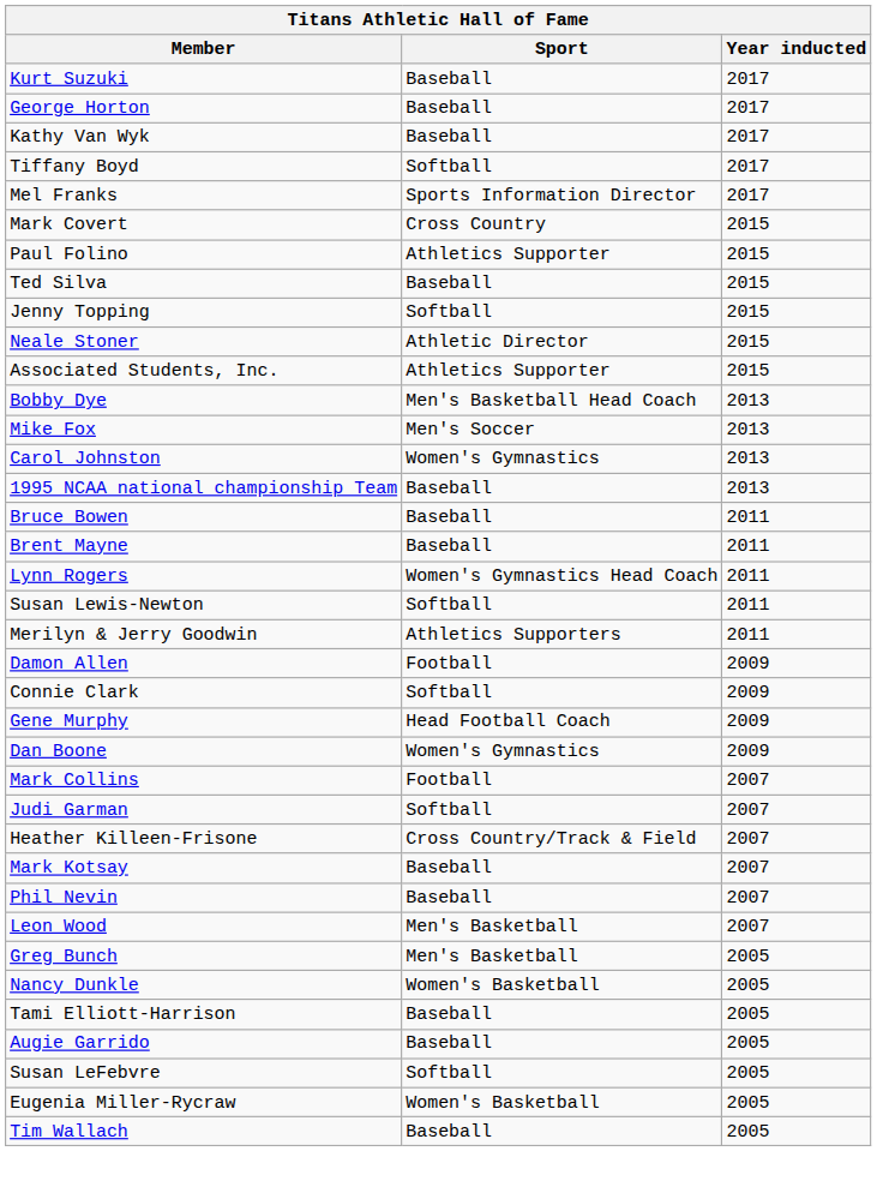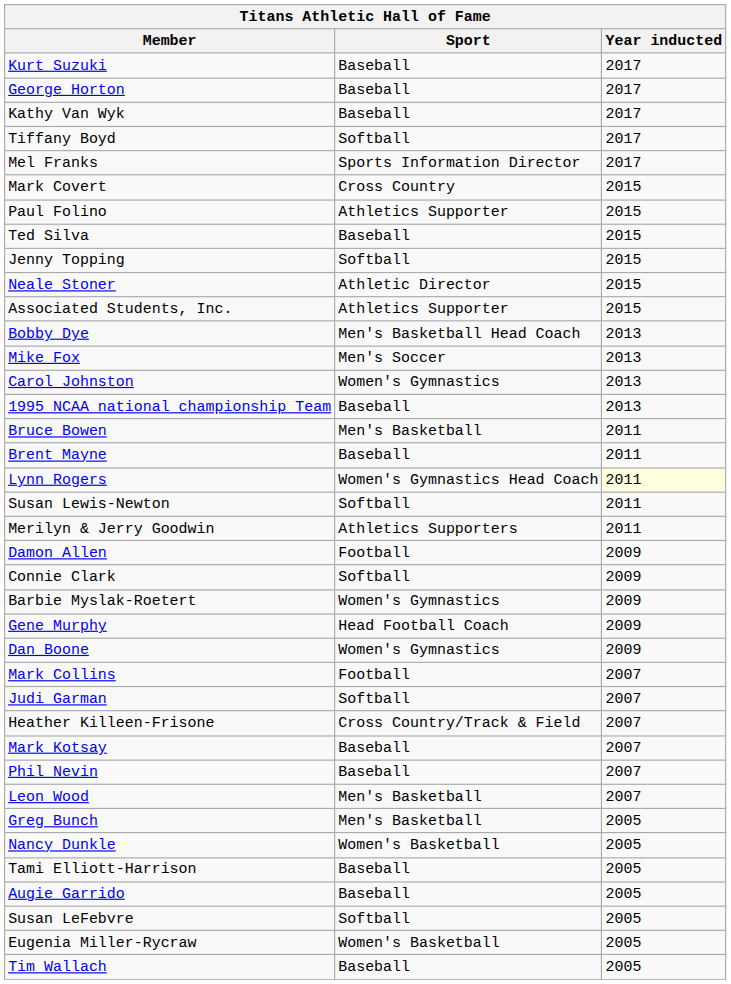 <table class="wikitable sortable">
 <tr>
 <th colspan=3>Titans Athletic Hall of Fame</th>
 </tr>
 <tr>
 <th>Member</th>
 <th>Sport</th>
 <th>Year inducted</th>
 </tr>
 <tr>
 <td><a href='#'>Kurt Suzuki</a></td>
 <td>Baseball</td>
 <td>2017</td>
 </tr>
 <tr>
 <td><a href='#'>George Horton</a></td>
 <td>Baseball</td>
 <td>2017</td>
 </tr>
 <tr>
 <td>Kathy Van Wyk</td>
 <td>Baseball</td>
 <td>2017</td>
 </tr>
 <tr>
 <td>Tiffany Boyd</td>
 <td>Softball</td>
 <td>2017</td>
 </tr>
 <tr>
 <td>Mel Franks</td>
 <td>Sports Information Director</td>
 <td>2017</td>
 </tr>
 <tr>
 <td>Mark Covert</td>
 <td>Cross Country</td>
 <td>2015</td>
 </tr>
 <tr>
 <td>Paul Folino</td>
 <td>Athletics Supporter</td>
 <td>2015</td>
 </tr>
 <tr>
 <td>Ted Silva</td>
 <td>Baseball</td>
 <td>2015</td>
 </tr>
 <tr>
 <td>Jenny Topping</td>
 <td>Softball</td>
 <td>2015</td>
 </tr>
 <tr>
 <td><a href='#'>Neale Stoner</a></td>
 <td>Athletic Director</td>
 <td>2015</td>
 </tr>
 <tr>
 <td>Associated Students, Inc.</td>
 <td>Athletics Supporter</td>
 <td>2015</td>
 </tr>
 <tr>
 <td><a href='#'>Bobby Dye</a></td>
 <td>Men's Basketball Head Coach</td>
 <td>2013</td>
 </tr>
 <tr>
 <td><a href='#'>Mike Fox</a></td>
 <td>Men's Soccer</td>
 <td>2013</td>
 </tr>
 <tr>
 <td><a href='#'>Carol Johnston</a></td>
 <td>Women's Gymnastics</td>
 <td>2013</td>
 </tr>
 <tr>
 <td><a href='#'>1995 NCAA national championship Team</a></td>
 <td>Baseball</td>
 <td>2013</td>
 </tr>
 <tr>
 <td><a href='#'>Bruce Bowen</a></td>
-<td>Baseball</td>
+<td>Men's Basketball</td>
 <td>2011</td>
 </tr>
 <tr>
 <td><a href='#'>Brent Mayne</a></td>
 <td>Baseball</td>
 <td>2011</td>
 </tr>
 <tr>
 <td><a href='#'>Lynn Rogers</a></td>
 <td>Women's Gymnastics Head Coach</td>
-<td>2011</td>
+<td style="background: lightyellow;">2011</td>
 </tr>
 <tr>
 <td>Susan Lewis-Newton</td>
 <td>Softball</td>
 <td>2011</td>
 </tr>
 <tr>
 <td>Merilyn & Jerry Goodwin</td>
 <td>Athletics Supporters</td>
 <td>2011</td>
 </tr>
 <tr>
 <td><a href='#'>Damon Allen</a></td>
 <td>Football</td>
 <td>2009</td>
 </tr>
 <tr>
 <td>Connie Clark</td>
 <td>Softball</td>
+<td>2009</td>
+</tr>
+<tr>
+<td>Barbie Myslak-Roetert</td>
+<td>Women's Gymnastics</td>
 <td>2009</td>
 </tr>
 <tr>
 <td><a href='#'>Gene Murphy</a></td>
 <td>Head Football Coach</td>
 <td>2009</td>
 </tr>
 <tr>
 <td><a href='#'>Dan Boone</a></td>
 <td>Women's Gymnastics</td>
 <td>2009</td>
 </tr>
 <tr>
 <td><a href='#'>Mark Collins</a></td>
 <td>Football</td>
 <td>2007</td>
 </tr>
 <tr>
 <td><a href='#'>Judi Garman</a></td>
 <td>Softball</td>
 <td>2007</td>
 </tr>
 <tr>
 <td>Heather Killeen-Frisone</td>
 <td>Cross Country/Track & Field</td>
 <td>2007</td>
 </tr>
 <tr>
 <td><a href='#'>Mark Kotsay</a></td>
 <td>Baseball</td>
 <td>2007</td>
 </tr>
 <tr>
 <td><a href='#'>Phil Nevin</a></td>
 <td>Baseball</td>
 <td>2007</td>
 </tr>
 <tr>
 <td><a href='#'>Leon Wood</a></td>
 <td>Men's Basketball</td>
 <td>2007</td>
 </tr>
 <tr>
 <td><a href='#'>Greg Bunch</a></td>
 <td>Men's Basketball</td>
 <td>2005</td>
 </tr>
 <tr>
 <td><a href='#'>Nancy Dunkle</a></td>
 <td>Women's Basketball</td>
 <td>2005</td>
 </tr>
 <tr>
 <td>Tami Elliott-Harrison</td>
 <td>Baseball</td>
 <td>2005</td>
 </tr>
 <tr>
 <td><a href='#'>Augie Garrido</a></td>
 <td>Baseball</td>
 <td>2005</td>
 </tr>
 <tr>
 <td>Susan LeFebvre</td>
 <td>Softball</td>
 <td>2005</td>
 </tr>
 <tr>
 <td>Eugenia Miller-Rycraw</td>
 <td>Women's Basketball</td>
 <td>2005</td>
 </tr>
 <tr>
 <td><a href='#'>Tim Wallach</a></td>
 <td>Baseball</td>
 <td>2005</td>
 </tr>
 </table>
